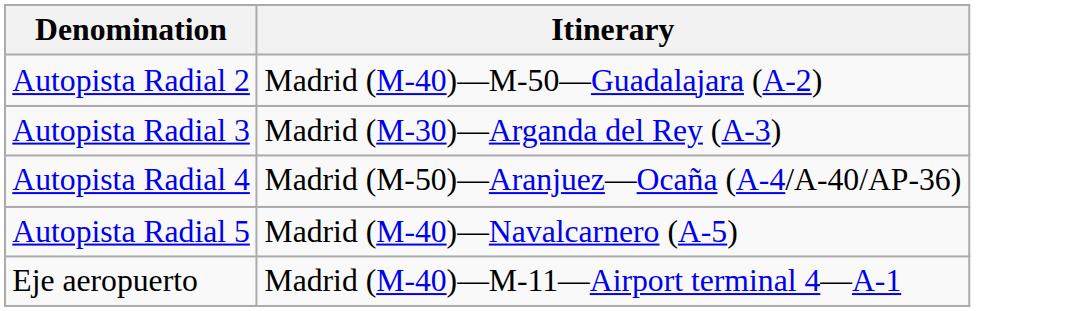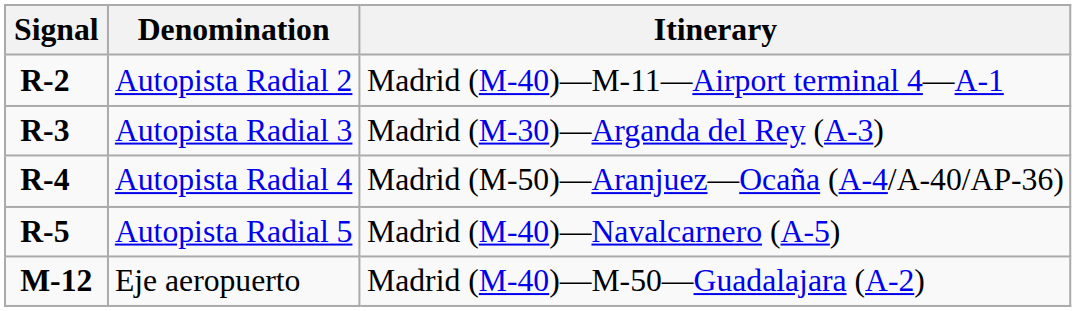 <table class="wikitable">
 <tr>
+<th>Signal</th>
 <th>Denomination</th>
 <th>Itinerary</th>
 </tr>
 <tr>
+<td><span><strong> R-2 </strong></span> </td>
 <td><a href='#'>Autopista Radial 2</a></td>
-<td>Madrid (<a href='#'>M-40</a>)—M-50—<a href='#'>Guadalajara</a> (<a href='#'>A-2</a>)</td>
+<td>Madrid (<a href='#'>M-40</a>)—M-11—<a href='#'>Airport terminal 4</a>—<a href='#'>A-1</a></td>
 </tr>
 <tr>
+<td><span><strong> R-3 </strong></span> </td>
 <td><a href='#'>Autopista Radial 3</a></td>
 <td>Madrid (<a href='#'>M-30</a>)—<a href='#'>Arganda del Rey</a> (<a href='#'>A-3</a>)</td>
 </tr>
 <tr>
+<td><span><strong> R-4 </strong></span> </td>
 <td><a href='#'>Autopista Radial 4</a></td>
 <td>Madrid (M-50)—<a href='#'>Aranjuez</a>—<a href='#'>Ocaña</a> (<a href='#'>A-4</a>/A-40/AP-36)</td>
 </tr>
 <tr>
+<td><span><strong> R-5 </strong></span> </td>
 <td><a href='#'>Autopista Radial 5</a></td>
 <td>Madrid (<a href='#'>M-40</a>)—<a href='#'>Navalcarnero</a> (<a href='#'>A-5</a>)</td>
 </tr>
 <tr>
+<td><span><strong> M-12 </strong></span> </td>
 <td>Eje aeropuerto</td>
-<td>Madrid (<a href='#'>M-40</a>)—M-11—<a href='#'>Airport terminal 4</a>—<a href='#'>A-1</a></td>
+<td>Madrid (<a href='#'>M-40</a>)—M-50—<a href='#'>Guadalajara</a> (<a href='#'>A-2</a>)</td>
 </tr>
 </table>
